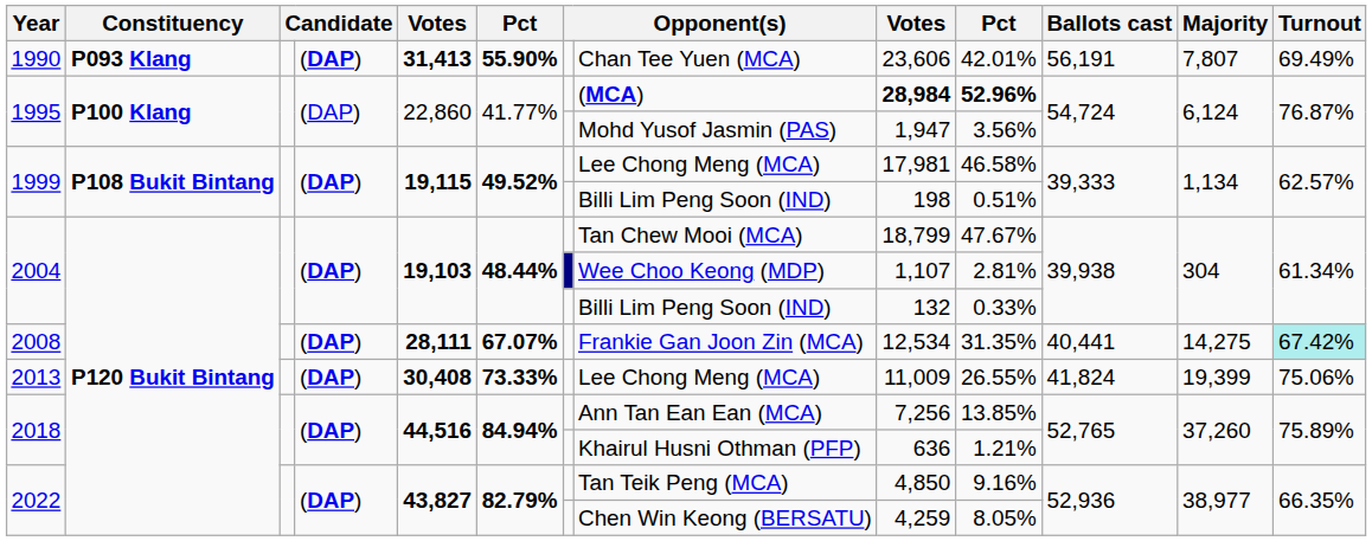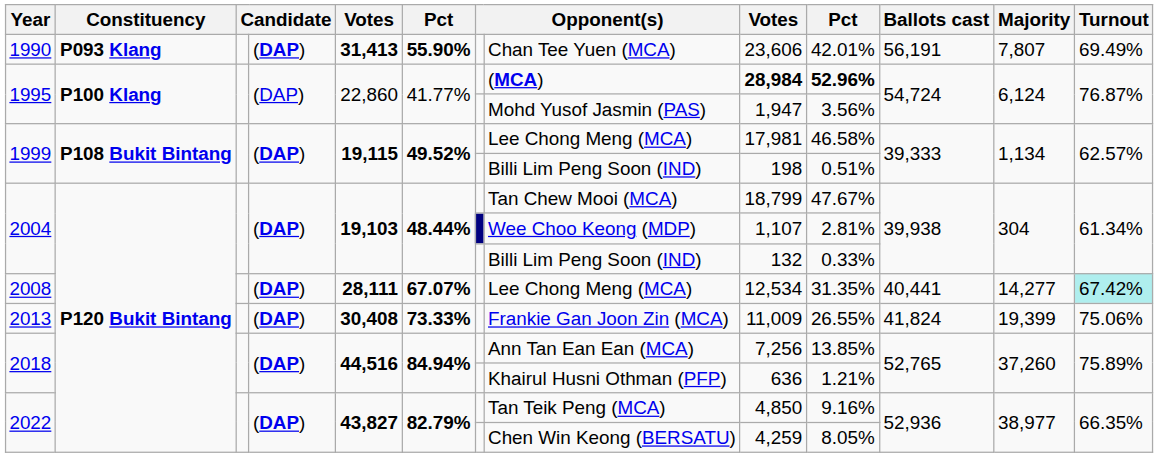 <table class="wikitable" style="margin:0.5em ; font-size:95%">
 <tr>
 <th>Year</th>
 <th>Constituency</th>
 <th colspan=2>Candidate</th>
 <th>Votes</th>
 <th>Pct</th>
 <th colspan=2>Opponent(s)</th>
 <th>Votes</th>
 <th>Pct</th>
 <th>Ballots cast</th>
 <th>Majority</th>
 <th>Turnout</th>
 </tr>
 <tr>
 <td><a href='#'>1990</a></td>
 <td><strong>P093 <a href='#'>Klang</a></strong></td>
 <td></td>
 <td> (<a href='#'><strong>DAP</strong></a>)</td>
 <td align="right"><strong>31,413</strong></td>
 <td><strong>55.90%</strong></td>
 <td></td>
 <td>Chan Tee Yuen (<a href='#'>MCA</a>)</td>
 <td align="right">23,606</td>
 <td>42.01%</td>
 <td>56,191</td>
 <td>7,807</td>
 <td>69.49%</td>
 </tr>
 <tr>
 <td rowspan=2><a href='#'>1995</a></td>
 <td rowspan=2><strong>P100 <a href='#'>Klang</a></strong></td>
 <td rowspan=2 ></td>
 <td rowspan=2> (<a href='#'>DAP</a>)</td>
 <td rowspan=2 align="right">22,860</td>
 <td rowspan=2>41.77%</td>
 <td></td>
 <td> (<a href='#'><strong>MCA</strong></a>)</td>
 <td align="right"><strong>28,984</strong></td>
 <td><strong>52.96%</strong></td>
 <td rowspan=2>54,724</td>
 <td rowspan=2>6,124</td>
 <td rowspan=2>76.87%</td>
 </tr>
 <tr>
 <td></td>
 <td>Mohd Yusof Jasmin (<a href='#'>PAS</a>)</td>
 <td align="right">1,947</td>
 <td align="right">3.56%</td>
 </tr>
 <tr>
 <td rowspan=2><a href='#'>1999</a></td>
 <td rowspan=2><strong>P108 <a href='#'>Bukit Bintang</a></strong></td>
 <td rowspan=2 ></td>
 <td rowspan=2> (<a href='#'><strong>DAP</strong></a>)</td>
 <td rowspan=2 align="right"><strong>19,115</strong></td>
 <td rowspan=2><strong>49.52%</strong></td>
 <td></td>
 <td>Lee Chong Meng (<a href='#'>MCA</a>)</td>
 <td>17,981</td>
 <td>46.58%</td>
 <td rowspan=2>39,333</td>
 <td rowspan=2>1,134</td>
 <td rowspan=2>62.57%</td>
 </tr>
 <tr>
 <td></td>
 <td>Billi Lim Peng Soon (<a href='#'>IND</a>)</td>
 <td align="right">198</td>
 <td align="right">0.51%</td>
 </tr>
 <tr>
 <td rowspan=3><a href='#'>2004</a></td>
 <td rowspan="10"><strong>P120 <a href='#'>Bukit Bintang</a></strong></td>
 <td rowspan=3 ></td>
 <td rowspan=3> (<a href='#'><strong>DAP</strong></a>)</td>
 <td rowspan=3 align="right"><strong>19,103</strong></td>
 <td rowspan=3><strong>48.44%</strong></td>
 <td></td>
 <td>Tan Chew Mooi (<a href='#'>MCA</a>)</td>
 <td align="right">18,799</td>
 <td>47.67%</td>
 <td rowspan=3>39,938</td>
 <td rowspan=3>304</td>
 <td rowspan=3>61.34%</td>
 </tr>
 <tr>
 <td style="background-color: #000080;"></td>
 <td><a href='#'>Wee Choo Keong</a> (<a href='#'>MDP</a>)</td>
 <td align="right">1,107</td>
 <td align="right">2.81%</td>
 </tr>
 <tr>
 <td></td>
 <td>Billi Lim Peng Soon (<a href='#'>IND</a>)</td>
 <td align="right">132</td>
 <td align="right">0.33%</td>
 </tr>
 <tr>
 <td><a href='#'>2008</a></td>
 <td></td>
 <td> (<a href='#'><strong>DAP</strong></a>)</td>
 <td align="right"><strong>28,111</strong></td>
 <td><strong>67.07%</strong></td>
 <td></td>
-<td><a href='#'>Frankie Gan Joon Zin</a> (<a href='#'>MCA</a>)</td>
+<td>Lee Chong Meng (<a href='#'>MCA</a>)</td>
 <td align="right">12,534</td>
 <td>31.35%</td>
 <td>40,441</td>
-<td>14,275</td>
+<td>14,277</td>
 <td style="background: paleturquoise;">67.42%</td>
 </tr>
 <tr>
 <td><a href='#'>2013</a></td>
 <td></td>
 <td> (<a href='#'><strong>DAP</strong></a>)</td>
 <td align="right"><strong>30,408</strong></td>
 <td><strong>73.33%</strong></td>
 <td></td>
-<td>Lee Chong Meng (<a href='#'>MCA</a>)</td>
+<td><a href='#'>Frankie Gan Joon Zin</a> (<a href='#'>MCA</a>)</td>
 <td align="right">11,009</td>
 <td>26.55%</td>
 <td>41,824</td>
 <td>19,399</td>
 <td>75.06%</td>
 </tr>
 <tr>
 <td rowspan=2><a href='#'>2018</a></td>
 <td rowspan=2 ></td>
 <td rowspan=2> (<a href='#'><strong>DAP</strong></a>)</td>
 <td rowspan=2 align="right"><strong>44,516</strong></td>
 <td rowspan=2><strong>84.94%</strong></td>
 <td></td>
 <td>Ann Tan Ean Ean (<a href='#'>MCA</a>)</td>
 <td align="right">7,256</td>
 <td>13.85%</td>
 <td rowspan=2>52,765</td>
 <td rowspan=2>37,260</td>
 <td rowspan=2>75.89%</td>
 </tr>
 <tr>
 <td bgcolor=></td>
 <td>Khairul Husni Othman (<a href='#'>PFP</a>)</td>
 <td align="right">636</td>
 <td align="right">1.21%</td>
 </tr>
 <tr>
 <td rowspan=2><a href='#'>2022</a></td>
 <td rowspan=2 ></td>
 <td rowspan=2> (<a href='#'><strong>DAP</strong></a>)</td>
 <td rowspan=2 align="right"><strong>43,827</strong></td>
 <td rowspan=2><strong>82.79%</strong></td>
 <td></td>
 <td>Tan Teik Peng (<a href='#'>MCA</a>)</td>
 <td align="right">4,850</td>
 <td align="right">9.16%</td>
 <td rowspan="2">52,936</td>
 <td rowspan="2">38,977</td>
 <td rowspan="2">66.35%</td>
 </tr>
 <tr>
 <td bgcolor=></td>
 <td>Chen Win Keong (<a href='#'>BERSATU</a>)</td>
 <td align="right">4,259</td>
 <td align="right">8.05%</td>
 </tr>
 </table>
